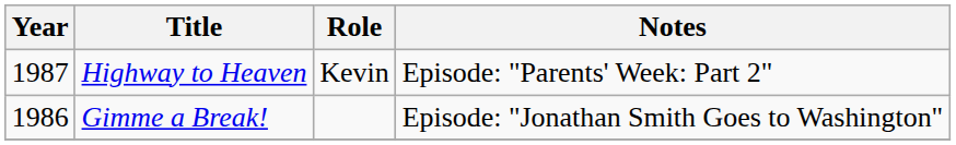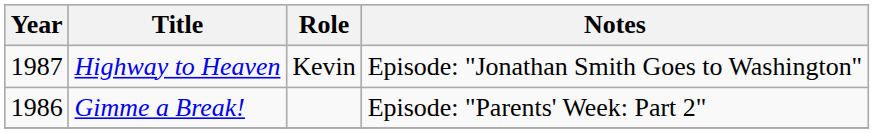 <table class="wikitable sortable">
 <tr>
 <th>Year</th>
 <th>Title</th>
 <th>Role</th>
 <th class="unsortable">Notes</th>
 </tr>
 <tr>
 <td>1987</td>
 <td><em><a href='#'>Highway to Heaven</a></em></td>
 <td>Kevin</td>
-<td>Episode: "Parents' Week: Part 2"</td>
+<td>Episode: "Jonathan Smith Goes to Washington"</td>
 </tr>
 <tr>
 <td>1986</td>
 <td><em><a href='#'>Gimme a Break!</a></em></td>
 <td></td>
-<td>Episode: "Jonathan Smith Goes to Washington"</td>
+<td>Episode: "Parents' Week: Part 2"</td>
 </tr>
 <tr>
 </tr>
 </table>
